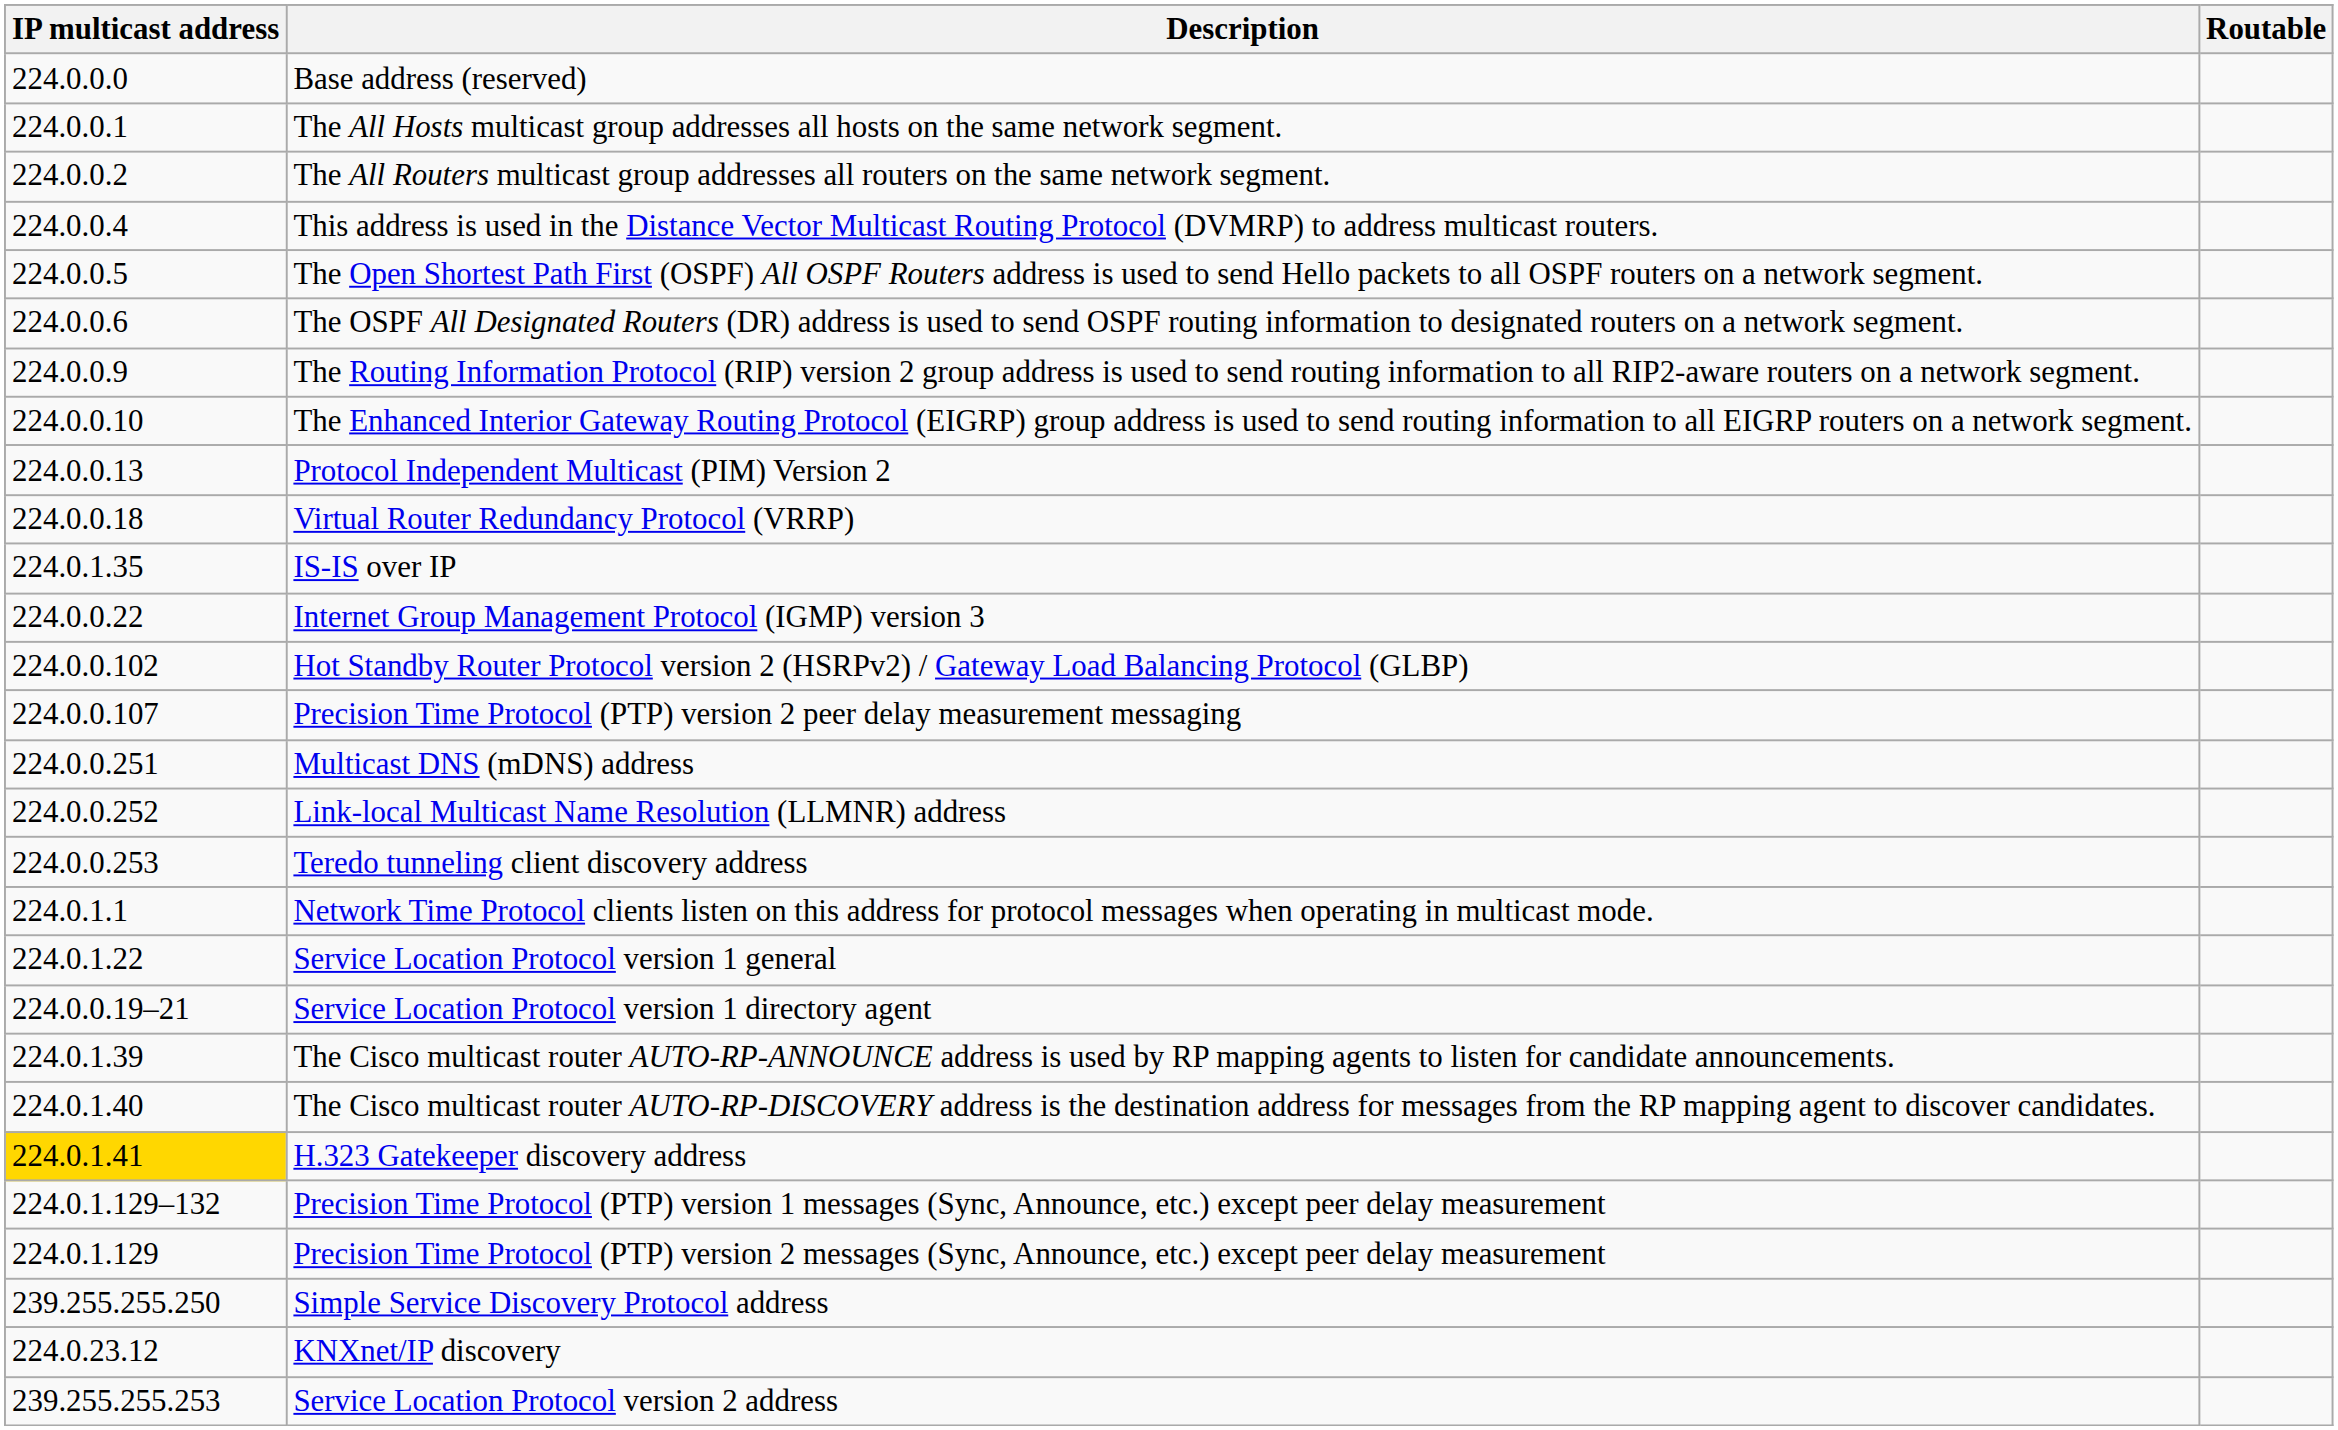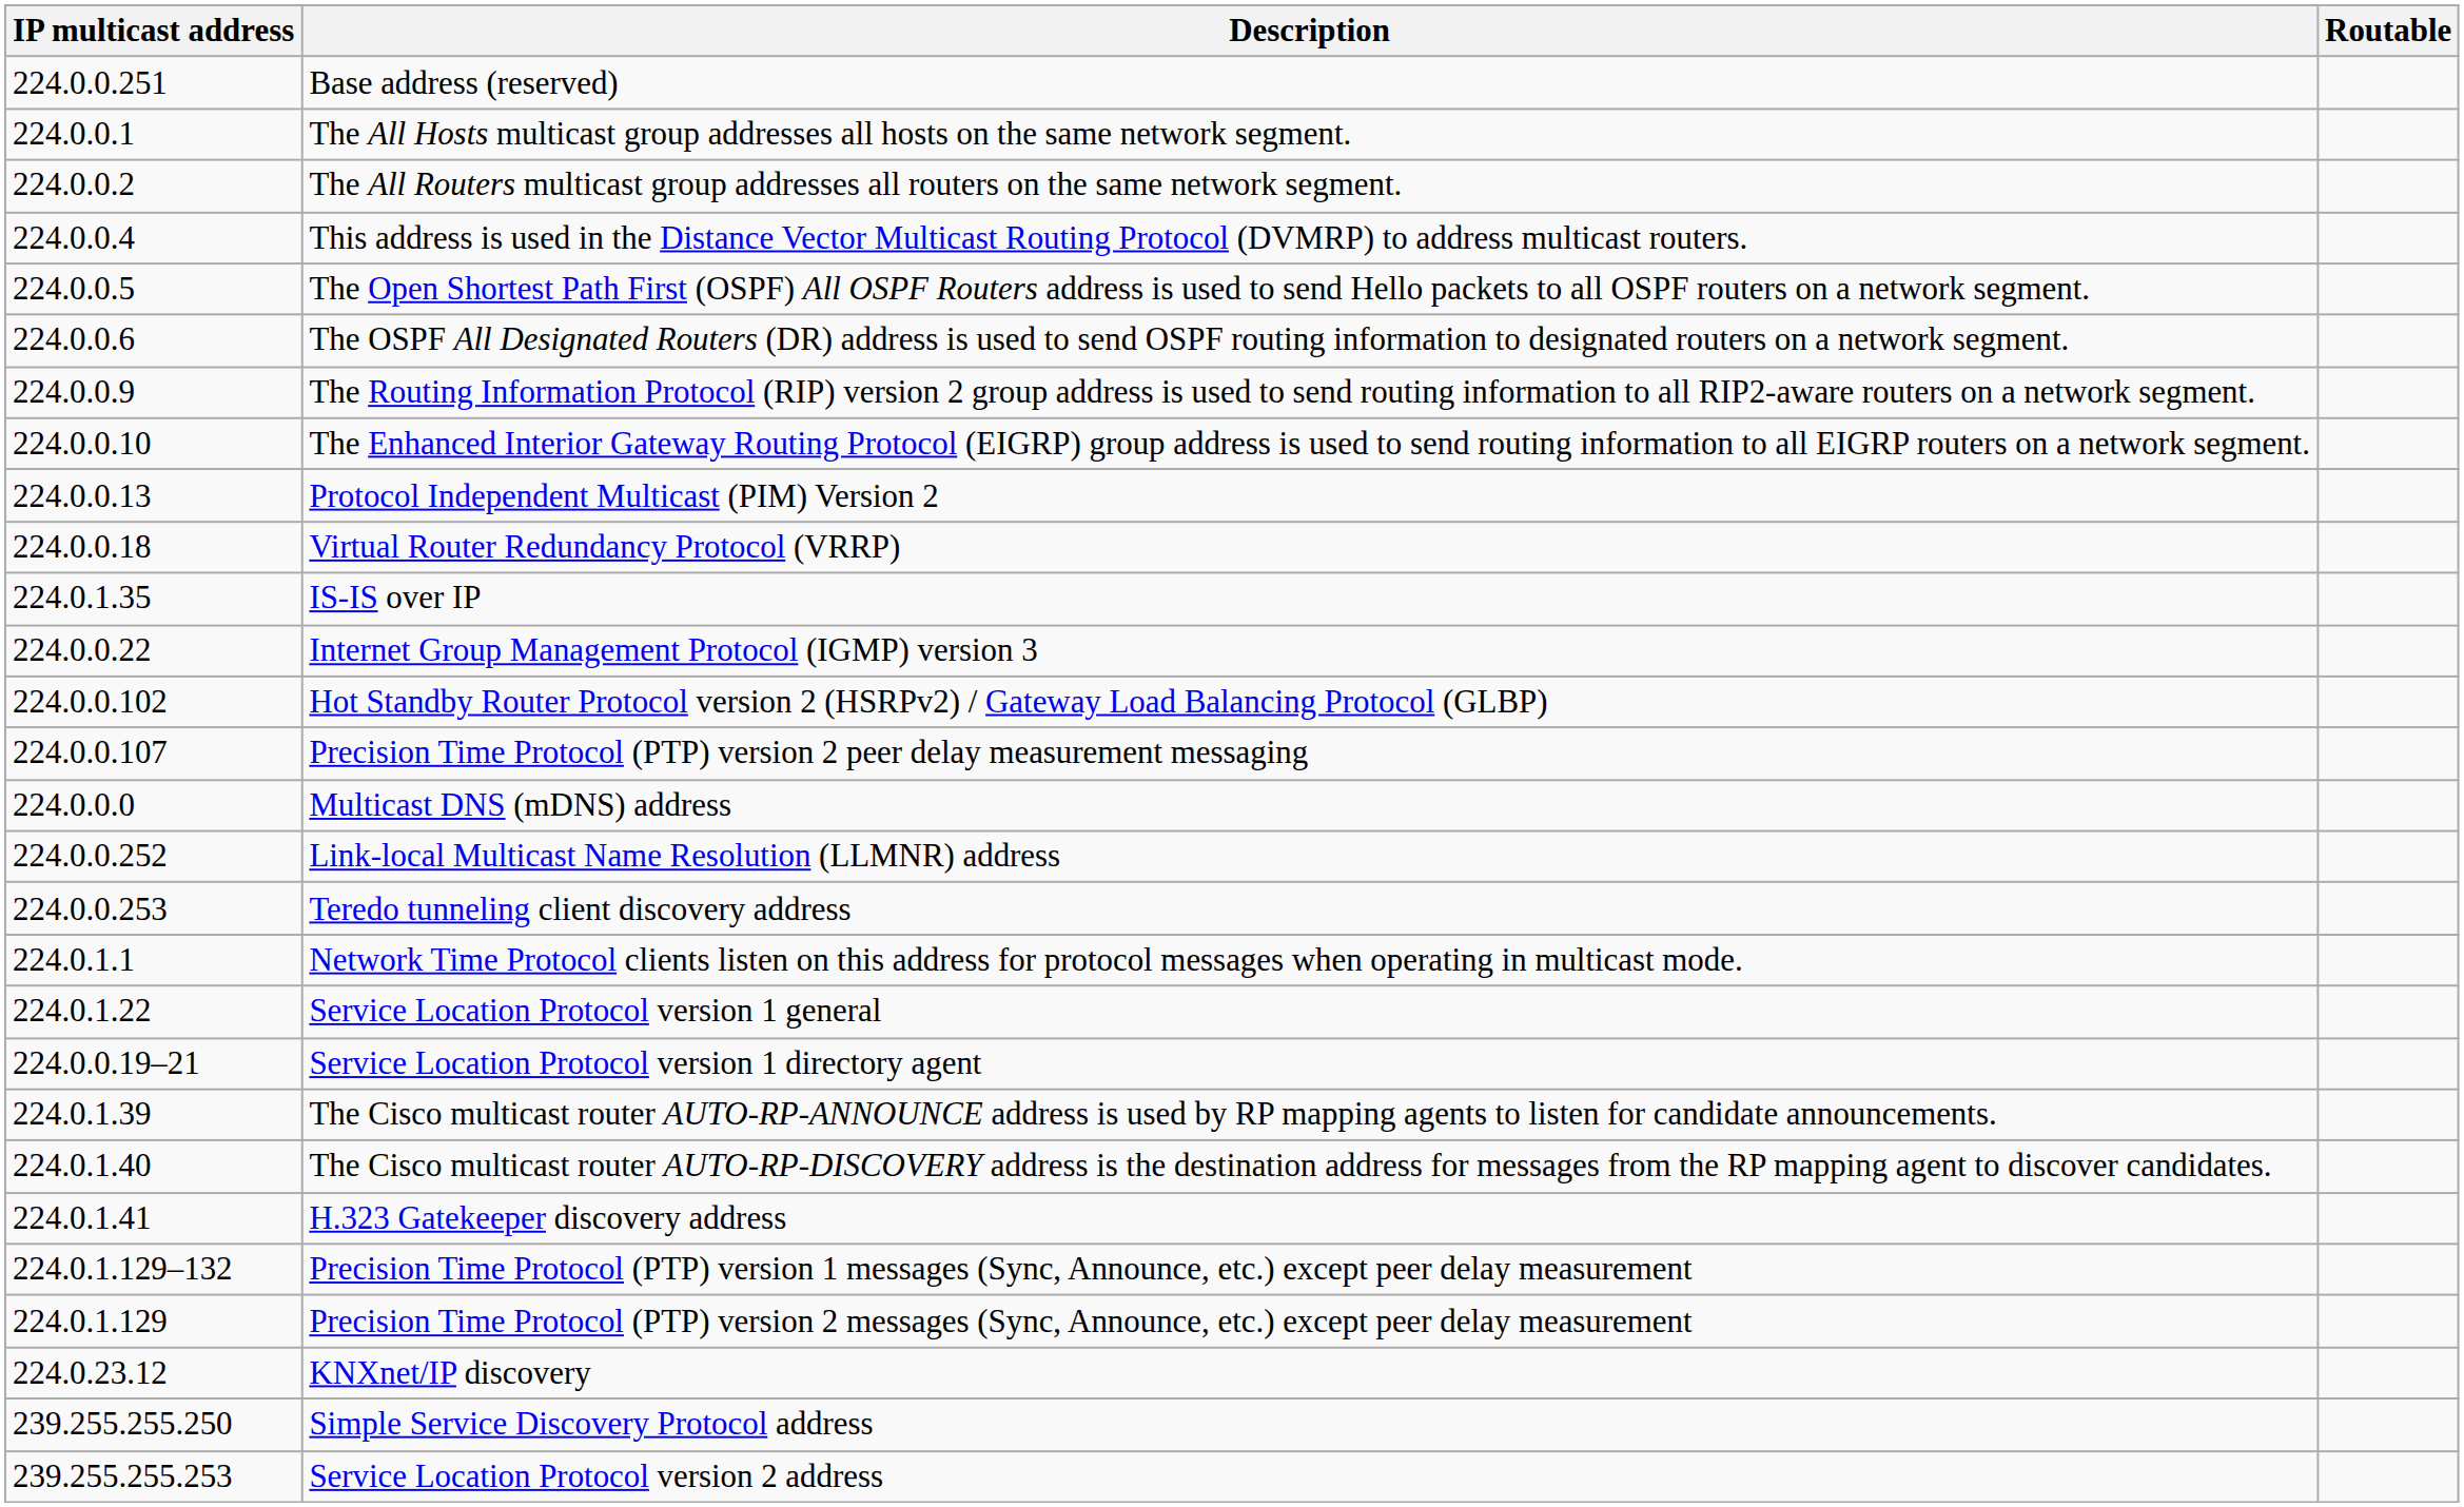 <table class="wikitable">
 <tr>
 <th>IP multicast address</th>
 <th>Description</th>
 <th>Routable</th>
 </tr>
 <tr>
-<td>224.0.0.0</td>
+<td>224.0.0.251</td>
 <td>Base address (reserved)</td>
 <td></td>
 </tr>
 <tr>
 <td>224.0.0.1</td>
 <td>The <em>All Hosts</em> multicast group addresses all hosts on the same network segment.</td>
 <td></td>
 </tr>
 <tr>
 <td>224.0.0.2</td>
 <td>The <em>All Routers</em> multicast group addresses all routers on the same network segment.</td>
 <td></td>
 </tr>
 <tr>
 <td>224.0.0.4</td>
 <td>This address is used in the <a href='#'>Distance Vector Multicast Routing Protocol</a> (DVMRP) to address multicast routers.</td>
 <td></td>
 </tr>
 <tr>
 <td>224.0.0.5</td>
 <td>The <a href='#'>Open Shortest Path First</a> (OSPF) <em>All OSPF Routers</em> address is used to send Hello packets to all OSPF routers on a network segment.</td>
 <td></td>
 </tr>
 <tr>
 <td>224.0.0.6</td>
 <td>The OSPF <em>All Designated Routers</em> (DR) address is used to send OSPF routing information to designated routers on a network segment.</td>
 <td></td>
 </tr>
 <tr>
 <td>224.0.0.9</td>
 <td>The <a href='#'>Routing Information Protocol</a> (RIP) version 2 group address is used to send routing information to all RIP2-aware routers on a network segment.</td>
 <td></td>
 </tr>
 <tr>
 <td>224.0.0.10</td>
 <td>The <a href='#'>Enhanced Interior Gateway Routing Protocol</a> (EIGRP) group address is used to send routing information to all EIGRP routers on a network segment.</td>
 <td></td>
 </tr>
 <tr>
 <td>224.0.0.13</td>
 <td><a href='#'>Protocol Independent Multicast</a> (PIM) Version 2</td>
 <td></td>
 </tr>
 <tr>
 <td>224.0.0.18</td>
 <td><a href='#'>Virtual Router Redundancy Protocol</a> (VRRP)</td>
 <td></td>
 </tr>
 <tr>
 <td>224.0.1.35</td>
 <td><a href='#'>IS-IS</a> over IP</td>
 <td></td>
 </tr>
 <tr>
 <td>224.0.0.22</td>
 <td><a href='#'>Internet Group Management Protocol</a> (IGMP) version 3</td>
 <td></td>
 </tr>
 <tr>
 <td>224.0.0.102</td>
 <td><a href='#'>Hot Standby Router Protocol</a> version 2 (HSRPv2) / <a href='#'>Gateway Load Balancing Protocol</a> (GLBP)</td>
 <td></td>
 </tr>
 <tr>
 <td>224.0.0.107</td>
 <td><a href='#'>Precision Time Protocol</a> (PTP) version 2 peer delay measurement messaging</td>
 <td></td>
 </tr>
 <tr>
-<td>224.0.0.251</td>
+<td>224.0.0.0</td>
 <td><a href='#'>Multicast DNS</a> (mDNS) address</td>
 <td></td>
 </tr>
 <tr>
 <td>224.0.0.252</td>
 <td><a href='#'>Link-local Multicast Name Resolution</a> (LLMNR) address</td>
 <td></td>
 </tr>
 <tr>
 <td>224.0.0.253</td>
 <td><a href='#'>Teredo tunneling</a> client discovery address</td>
 <td></td>
 </tr>
 <tr>
 <td>224.0.1.1</td>
 <td><a href='#'>Network Time Protocol</a> clients listen on this address for protocol messages when operating in multicast mode.</td>
 <td></td>
 </tr>
 <tr>
 <td>224.0.1.22</td>
 <td><a href='#'>Service Location Protocol</a> version 1 general</td>
 <td></td>
 </tr>
 <tr>
 <td>224.0.0.19–21</td>
 <td><a href='#'>Service Location Protocol</a> version 1 directory agent</td>
 <td></td>
 </tr>
 <tr>
 <td>224.0.1.39</td>
 <td>The Cisco multicast router <em>AUTO-RP-ANNOUNCE</em> address is used by RP mapping agents to listen for candidate announcements.</td>
 <td></td>
 </tr>
 <tr>
 <td>224.0.1.40</td>
 <td>The Cisco multicast router <em>AUTO-RP-DISCOVERY</em> address is the destination address for messages from the RP mapping agent to discover candidates.</td>
 <td></td>
 </tr>
 <tr>
-<td style="background: gold;">224.0.1.41</td>
+<td>224.0.1.41</td>
 <td><a href='#'>H.323 Gatekeeper</a> discovery address</td>
 <td></td>
 </tr>
 <tr>
 <td>224.0.1.129–132</td>
 <td><a href='#'>Precision Time Protocol</a> (PTP) version 1 messages (Sync, Announce, etc.) except peer delay measurement</td>
 <td></td>
 </tr>
 <tr>
 <td>224.0.1.129</td>
 <td><a href='#'>Precision Time Protocol</a> (PTP) version 2 messages (Sync, Announce, etc.) except peer delay measurement</td>
 <td></td>
 </tr>
 <tr>
-<td>239.255.255.250</td>
-<td><a href='#'>Simple Service Discovery Protocol</a> address</td>
+<td>224.0.23.12</td>
+<td><a href='#'>KNXnet/IP</a> discovery</td>
 <td></td>
 </tr>
 <tr>
-<td>224.0.23.12</td>
-<td><a href='#'>KNXnet/IP</a> discovery</td>
+<td>239.255.255.250</td>
+<td><a href='#'>Simple Service Discovery Protocol</a> address</td>
 <td></td>
 </tr>
 <tr>
 <td>239.255.255.253</td>
 <td><a href='#'>Service Location Protocol</a> version 2 address</td>
 <td></td>
 </tr>
 </table>
